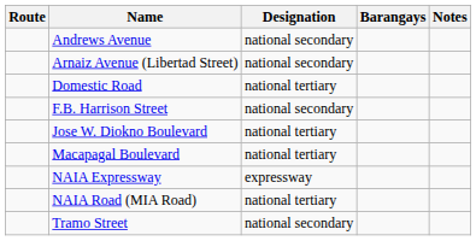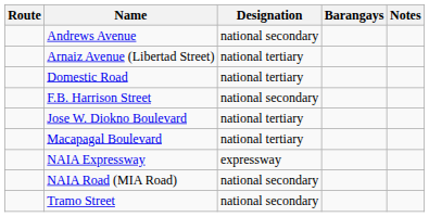 <table class="wikitable sortable collapsible" id="pasay">
 <tr>
 <th>Route</th>
 <th>Name</th>
 <th>Designation</th>
 <th class="unsortable">Barangays</th>
 <th class="unsortable">Notes</th>
 </tr>
 <tr>
 <td></td>
 <td><a href='#'>Andrews Avenue</a></td>
 <td>national secondary</td>
 <td></td>
 <td></td>
 </tr>
 <tr>
 <td></td>
 <td><a href='#'>Arnaiz Avenue</a> (Libertad Street)</td>
-<td>national secondary</td>
+<td>national tertiary</td>
 <td></td>
 <td></td>
 </tr>
 <tr>
 <td></td>
 <td><a href='#'>Domestic Road</a></td>
 <td>national tertiary</td>
 <td></td>
 <td></td>
 </tr>
 <tr>
 <td></td>
 <td><a href='#'>F.B. Harrison Street</a></td>
 <td>national secondary</td>
 <td></td>
 <td></td>
 </tr>
 <tr>
 <td></td>
 <td><a href='#'>Jose W. Diokno Boulevard</a></td>
 <td>national tertiary</td>
 <td></td>
 <td></td>
 </tr>
 <tr>
 <td></td>
 <td><a href='#'>Macapagal Boulevard</a></td>
 <td>national tertiary</td>
 <td></td>
 <td></td>
 </tr>
 <tr>
 <td></td>
 <td><a href='#'>NAIA Expressway</a></td>
 <td>expressway</td>
 <td></td>
 <td></td>
 </tr>
 <tr>
 <td></td>
 <td><a href='#'>NAIA Road</a> (MIA Road)</td>
-<td>national tertiary</td>
+<td>national secondary</td>
 <td></td>
 <td></td>
 </tr>
 <tr>
 <td></td>
 <td><a href='#'>Tramo Street</a></td>
 <td>national secondary</td>
 <td></td>
 <td></td>
 </tr>
 </table>
